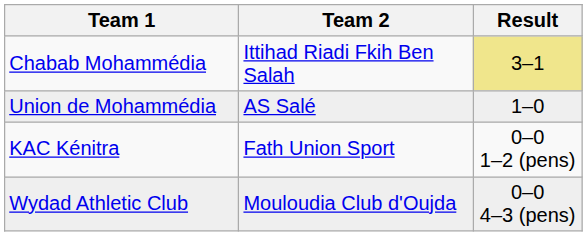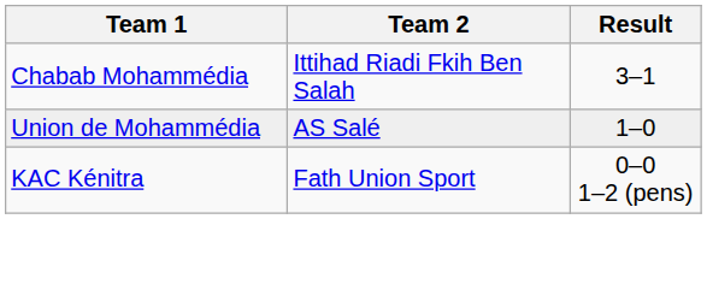 <table class="wikitable">
 <tr>
 <th width="180">Team 1</th>
 <th width="180">Team 2</th>
 <th width="80">Result</th>
 </tr>
 <tr>
 <td><a href='#'>Chabab Mohammédia</a></td>
 <td><a href='#'>Ittihad Riadi Fkih Ben Salah</a></td>
-<td align="center" style="background: khaki;">3–1</td>
+<td align="center">3–1</td>
 </tr>
 <tr style="background:#EFEFEF">
 <td><a href='#'>Union de Mohammédia</a></td>
 <td><a href='#'>AS Salé</a></td>
 <td align="center">1–0</td>
 </tr>
 <tr>
 <td><a href='#'>KAC Kénitra</a></td>
 <td><a href='#'>Fath Union Sport</a></td>
 <td align="center">0–0<br>1–2 (pens)</td>
 </tr>
-<tr style="background:#EFEFEF">
-<td><a href='#'>Wydad Athletic Club</a></td>
-<td><a href='#'>Mouloudia Club d'Oujda</a></td>
-<td align="center">0–0<br>4–3 (pens)</td>
-</tr>
 </table>
